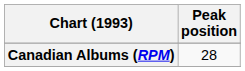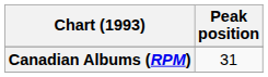 <table class="wikitable sortable plainrowheaders" style="text-align:center">
 <tr>
 <th scope="col">Chart (1993)</th>
 <th scope="col">Peak<br>position</th>
 </tr>
 <tr>
 </tr>
 <tr>
 <th scope="row">Canadian Albums (<em><a href='#'>RPM</a></em>)</th>
-<td>28</td>
+<td>31</td>
 </tr>
 <tr>
 </tr>
 <tr>
 </tr>
 <tr>
 </tr>
 <tr>
 </tr>
 </table>
